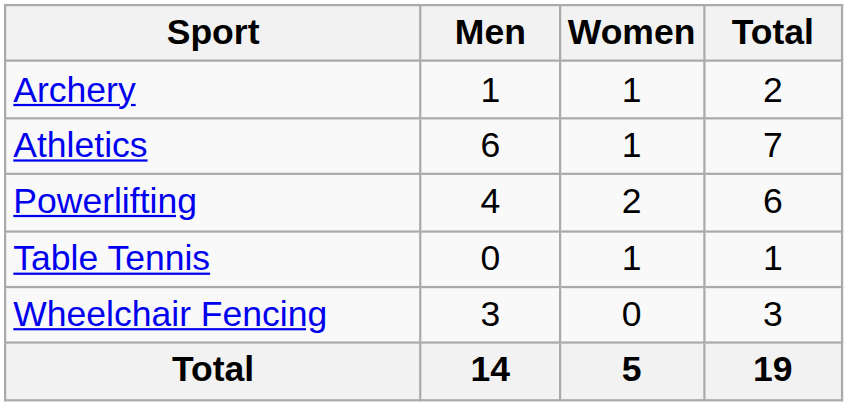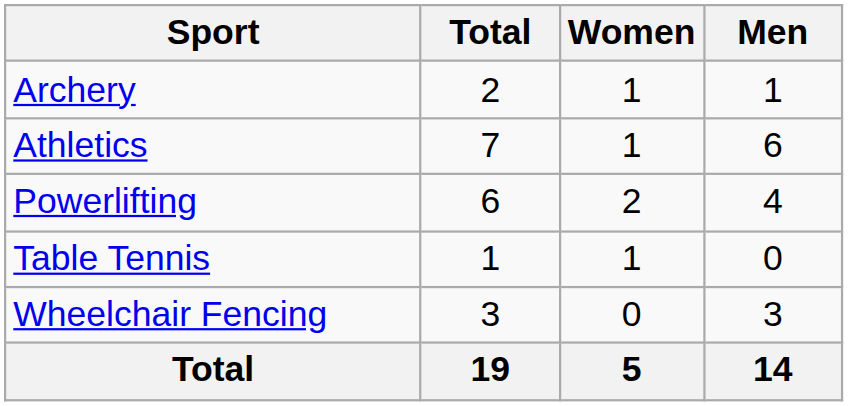 <table class="wikitable sortable" style="text-align:center;">
 <tr>
 <th width=180>Sport</th>
+<th width=55>Total</th>
+<th width=55>Women</th>
 <th width=55>Men</th>
-<th width=55>Women</th>
-<th width=55>Total</th>
 </tr>
 <tr>
 <td align=left><a href='#'>Archery</a></td>
+<td>2</td>
 <td>1</td>
 <td>1</td>
-<td>2</td>
 </tr>
 <tr>
 <td align=left><a href='#'>Athletics</a></td>
+<td>7</td>
+<td>1</td>
 <td>6</td>
-<td>1</td>
-<td>7</td>
 </tr>
 <tr>
 <td align=left><a href='#'>Powerlifting</a></td>
+<td>6</td>
+<td>2</td>
 <td>4</td>
-<td>2</td>
-<td>6</td>
 </tr>
 <tr>
 <td align=left><a href='#'>Table Tennis</a></td>
-<td>0</td>
 <td>1</td>
 <td>1</td>
+<td>0</td>
 </tr>
 <tr>
 <td align=left><a href='#'>Wheelchair Fencing</a></td>
 <td>3</td>
 <td>0</td>
 <td>3</td>
 </tr>
 <tr class="sortbottom">
 <th>Total</th>
+<th>19</th>
+<th>5</th>
 <th>14</th>
-<th>5</th>
-<th>19</th>
 </tr>
 </table>
